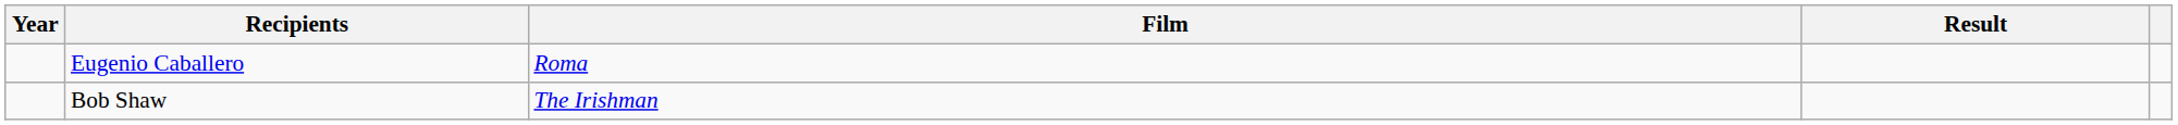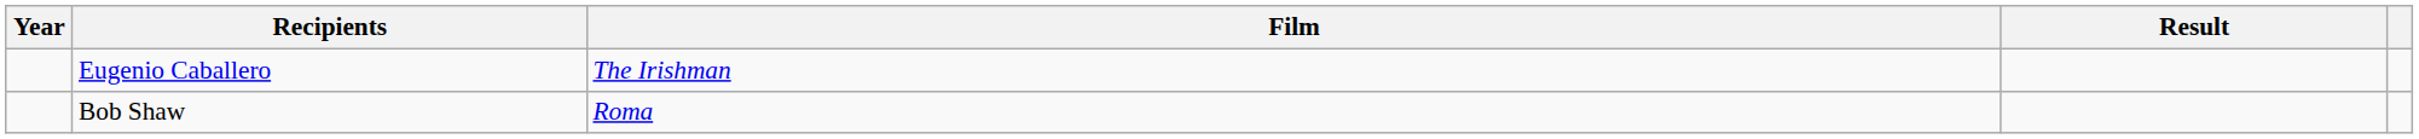 <table class="wikitable plainrowheaders" style="font-size: 90%" width=85%>
 <tr>
 <th scope="col" style="width:2%;">Year</th>
 <th scope="col" style="width:20%;">Recipients</th>
 <th scope="col" style="width:55%;">Film</th>
 <th scope="col" style="width:15%;">Result</th>
 <th scope="col" class="unsortable" style="width:1%;"></th>
 </tr>
 <tr>
 <td></td>
 <td><a href='#'>Eugenio Caballero</a></td>
-<td><em><a href='#'>Roma</a></em></td>
+<td><em><a href='#'>The Irishman</a></em></td>
 <td></td>
 <td></td>
 </tr>
 <tr>
 <td></td>
 <td>Bob Shaw</td>
-<td><em><a href='#'>The Irishman</a></em></td>
+<td><em><a href='#'>Roma</a></em></td>
 <td></td>
 <td></td>
 </tr>
 </table>
